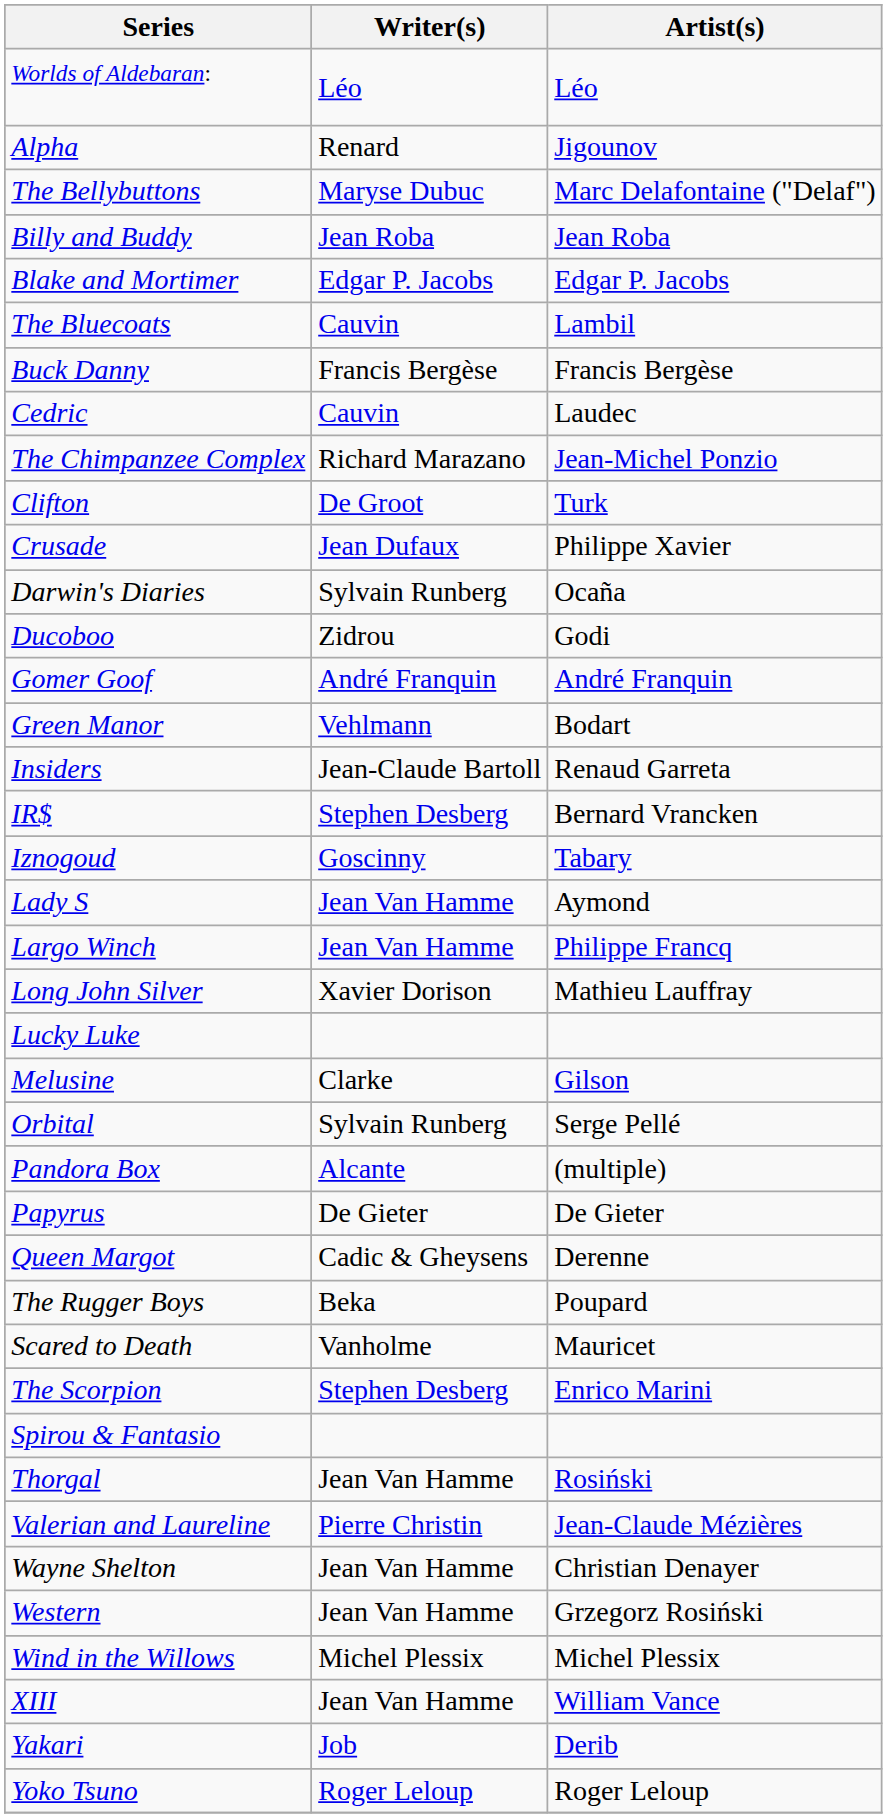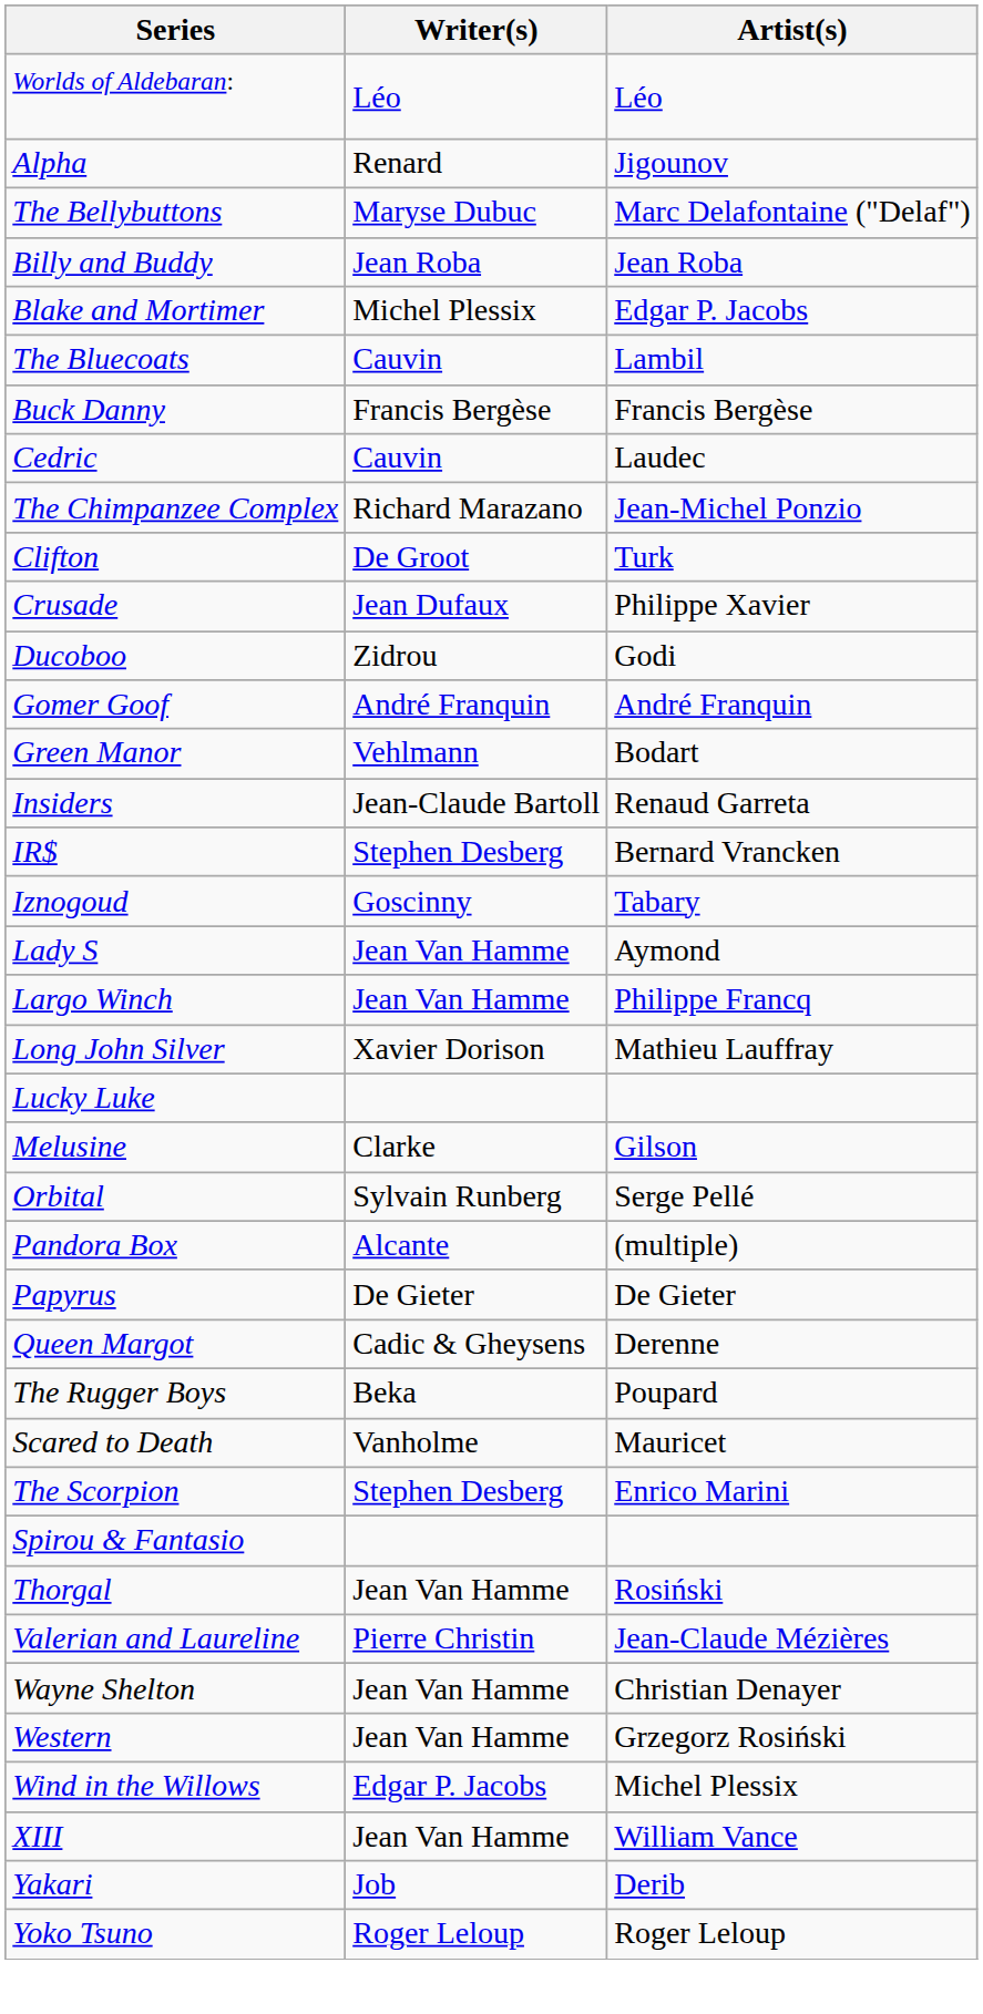 <table class="wikitable sortable">
 <tr>
 <th scope="col">Series</th>
 <th scope="col">Writer(s)</th>
 <th scope="col">Artist(s)<br></th>
 </tr>
 <tr>
 <td><small><em><a href='#'>Worlds of Aldebaran</a></em>:</small><br><br></td>
 <td><a href='#'>Léo</a></td>
 <td><a href='#'>Léo</a></td>
 </tr>
 <tr>
 <td><em><a href='#'>Alpha</a></em></td>
 <td>Renard</td>
 <td><a href='#'>Jigounov</a></td>
 </tr>
 <tr>
 <td><em><a href='#'>The Bellybuttons</a></em></td>
 <td><a href='#'>Maryse Dubuc</a></td>
 <td><a href='#'>Marc Delafontaine</a> ("Delaf")</td>
 </tr>
 <tr>
 <td><em><a href='#'>Billy and Buddy</a></em></td>
 <td><a href='#'>Jean Roba</a></td>
 <td><a href='#'>Jean Roba</a></td>
 </tr>
 <tr>
 <td><em><a href='#'>Blake and Mortimer</a></em></td>
-<td><a href='#'>Edgar P. Jacobs</a></td>
+<td>Michel Plessix</td>
 <td><a href='#'>Edgar P. Jacobs</a></td>
 </tr>
 <tr>
 <td><em><a href='#'>The Bluecoats</a></em></td>
 <td><a href='#'>Cauvin</a></td>
 <td><a href='#'>Lambil</a></td>
 </tr>
 <tr>
 <td><em><a href='#'>Buck Danny</a></em></td>
 <td>Francis Bergèse</td>
 <td>Francis Bergèse</td>
 </tr>
 <tr>
 <td><em><a href='#'>Cedric</a></em></td>
 <td><a href='#'>Cauvin</a></td>
 <td>Laudec</td>
 </tr>
 <tr>
 <td><em><a href='#'>The Chimpanzee Complex</a></em></td>
 <td>Richard Marazano</td>
 <td><a href='#'>Jean-Michel Ponzio</a></td>
 </tr>
 <tr>
 <td><em><a href='#'>Clifton</a></em></td>
 <td><a href='#'>De Groot</a></td>
 <td><a href='#'>Turk</a></td>
 </tr>
 <tr>
 <td><em><a href='#'>Crusade</a></em></td>
 <td><a href='#'>Jean Dufaux</a></td>
 <td>Philippe Xavier</td>
-</tr>
-<tr>
-<td><em>Darwin's Diaries</em></td>
-<td>Sylvain Runberg</td>
-<td>Ocaña</td>
 </tr>
 <tr>
 <td><em><a href='#'>Ducoboo</a></em></td>
 <td>Zidrou</td>
 <td>Godi</td>
 </tr>
 <tr>
 <td><em><a href='#'>Gomer Goof</a></em></td>
 <td><a href='#'>André Franquin</a></td>
 <td><a href='#'>André Franquin</a></td>
 </tr>
 <tr>
 <td><em><a href='#'>Green Manor</a></em></td>
 <td><a href='#'>Vehlmann</a></td>
 <td>Bodart</td>
 </tr>
 <tr>
 <td><em><a href='#'>Insiders</a></em></td>
 <td>Jean-Claude Bartoll</td>
 <td>Renaud Garreta</td>
 </tr>
 <tr>
 <td><em><a href='#'>IR$</a></em></td>
 <td><a href='#'>Stephen Desberg</a></td>
 <td>Bernard Vrancken</td>
 </tr>
 <tr>
 <td><em><a href='#'>Iznogoud</a></em></td>
 <td><a href='#'>Goscinny</a></td>
 <td><a href='#'>Tabary</a></td>
 </tr>
 <tr>
 <td><em><a href='#'>Lady S</a></em></td>
 <td><a href='#'>Jean Van Hamme</a></td>
 <td>Aymond</td>
 </tr>
 <tr>
 <td><em><a href='#'>Largo Winch</a></em></td>
 <td><a href='#'>Jean Van Hamme</a></td>
 <td><a href='#'>Philippe Francq</a></td>
 </tr>
 <tr>
 <td><em><a href='#'>Long John Silver</a></em></td>
 <td>Xavier Dorison</td>
 <td>Mathieu Lauffray</td>
 </tr>
 <tr>
 <td><em><a href='#'>Lucky Luke</a></em></td>
 <td></td>
 <td></td>
 </tr>
 <tr>
 <td><em><a href='#'>Melusine</a></em></td>
 <td>Clarke</td>
 <td><a href='#'>Gilson</a></td>
 </tr>
 <tr>
 <td><em><a href='#'>Orbital</a></em></td>
 <td>Sylvain Runberg</td>
 <td>Serge Pellé</td>
 </tr>
 <tr>
 <td><em><a href='#'>Pandora Box</a></em></td>
 <td><a href='#'>Alcante</a></td>
 <td>(multiple)</td>
 </tr>
 <tr>
 <td><em><a href='#'>Papyrus</a></em></td>
 <td>De Gieter</td>
 <td>De Gieter</td>
 </tr>
 <tr>
 <td><em><a href='#'>Queen Margot</a></em></td>
 <td>Cadic & Gheysens</td>
 <td>Derenne</td>
 </tr>
 <tr>
 <td><em>The Rugger Boys</em></td>
 <td>Beka</td>
 <td>Poupard</td>
 </tr>
 <tr>
 <td><em>Scared to Death</em></td>
 <td>Vanholme</td>
 <td>Mauricet</td>
 </tr>
 <tr>
 <td><em><a href='#'>The Scorpion</a></em></td>
 <td><a href='#'>Stephen Desberg</a></td>
 <td><a href='#'>Enrico Marini</a></td>
 </tr>
 <tr>
 <td><em><a href='#'>Spirou & Fantasio</a></em></td>
 <td></td>
 <td></td>
 </tr>
 <tr>
 <td><em><a href='#'>Thorgal</a></em></td>
 <td>Jean Van Hamme</td>
 <td><a href='#'>Rosiński</a></td>
 </tr>
 <tr>
 <td><em><a href='#'>Valerian and Laureline</a></em></td>
 <td><a href='#'>Pierre Christin</a></td>
 <td><a href='#'>Jean-Claude Mézières</a></td>
 </tr>
 <tr>
 <td><em>Wayne Shelton</em></td>
 <td>Jean Van Hamme</td>
 <td>Christian Denayer</td>
 </tr>
 <tr>
 <td><em><a href='#'>Western</a></em></td>
 <td>Jean Van Hamme</td>
 <td>Grzegorz Rosiński</td>
 </tr>
 <tr>
 <td><em><a href='#'>Wind in the Willows</a></em></td>
-<td>Michel Plessix</td>
+<td><a href='#'>Edgar P. Jacobs</a></td>
 <td>Michel Plessix</td>
 </tr>
 <tr>
 <td><em><a href='#'>XIII</a></em></td>
 <td>Jean Van Hamme</td>
 <td><a href='#'>William Vance</a></td>
 </tr>
 <tr>
 <td><em><a href='#'>Yakari</a></em></td>
 <td><a href='#'>Job</a></td>
 <td><a href='#'>Derib</a></td>
 </tr>
 <tr>
 <td><em><a href='#'>Yoko Tsuno</a></em></td>
 <td><a href='#'>Roger Leloup</a></td>
 <td>Roger Leloup</td>
 </tr>
 <tr>
 </tr>
 </table>
